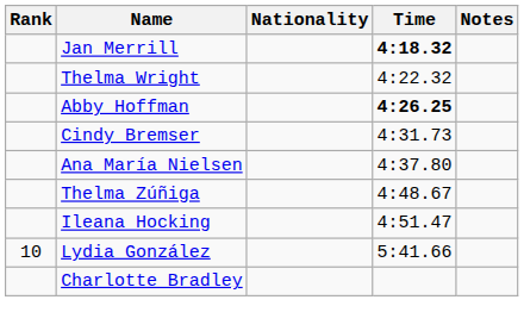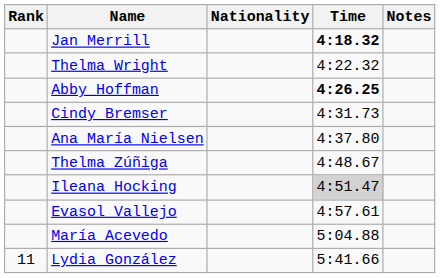 <table class="wikitable sortable" style="text-align:center">
 <tr>
 <th>Rank</th>
 <th>Name</th>
 <th>Nationality</th>
 <th>Time</th>
 <th>Notes</th>
 </tr>
 <tr>
 <td></td>
 <td align=left><a href='#'>Jan Merrill</a></td>
 <td align=left></td>
 <td><strong>4:18.32</strong></td>
 <td></td>
 </tr>
 <tr>
 <td></td>
 <td align=left><a href='#'>Thelma Wright</a></td>
 <td align=left></td>
 <td>4:22.32</td>
 <td></td>
 </tr>
 <tr>
 <td></td>
 <td align=left><a href='#'>Abby Hoffman</a></td>
 <td align=left></td>
 <td><strong>4:26.25</strong></td>
 <td></td>
 </tr>
 <tr>
 <td></td>
 <td align=left><a href='#'>Cindy Bremser</a></td>
 <td align=left></td>
 <td>4:31.73</td>
 <td></td>
 </tr>
 <tr>
 <td></td>
 <td align=left><a href='#'>Ana María Nielsen</a></td>
 <td align=left></td>
 <td>4:37.80</td>
 <td></td>
 </tr>
 <tr>
 <td></td>
 <td align=left><a href='#'>Thelma Zúñiga</a></td>
 <td align=left></td>
 <td>4:48.67</td>
 <td></td>
 </tr>
 <tr>
 <td></td>
 <td align=left><a href='#'>Ileana Hocking</a></td>
 <td align=left></td>
-<td>4:51.47</td>
+<td style="background: lightgrey;">4:51.47</td>
 <td></td>
 </tr>
 <tr>
-<td>10</td>
+<td></td>
+<td align=left><a href='#'>Evasol Vallejo</a></td>
+<td align=left></td>
+<td>4:57.61</td>
+<td></td>
+</tr>
+<tr>
+<td></td>
+<td align=left><a href='#'>María Acevedo</a></td>
+<td align=left></td>
+<td>5:04.88</td>
+<td></td>
+</tr>
+<tr>
+<td>11</td>
 <td align=left><a href='#'>Lydia González</a></td>
 <td align=left></td>
 <td>5:41.66</td>
 <td></td>
 </tr>
-<tr>
-<td></td>
-<td align=left><a href='#'>Charlotte Bradley</a></td>
-<td align=left></td>
-<td></td>
-<td></td>
-</tr>
 </table>
